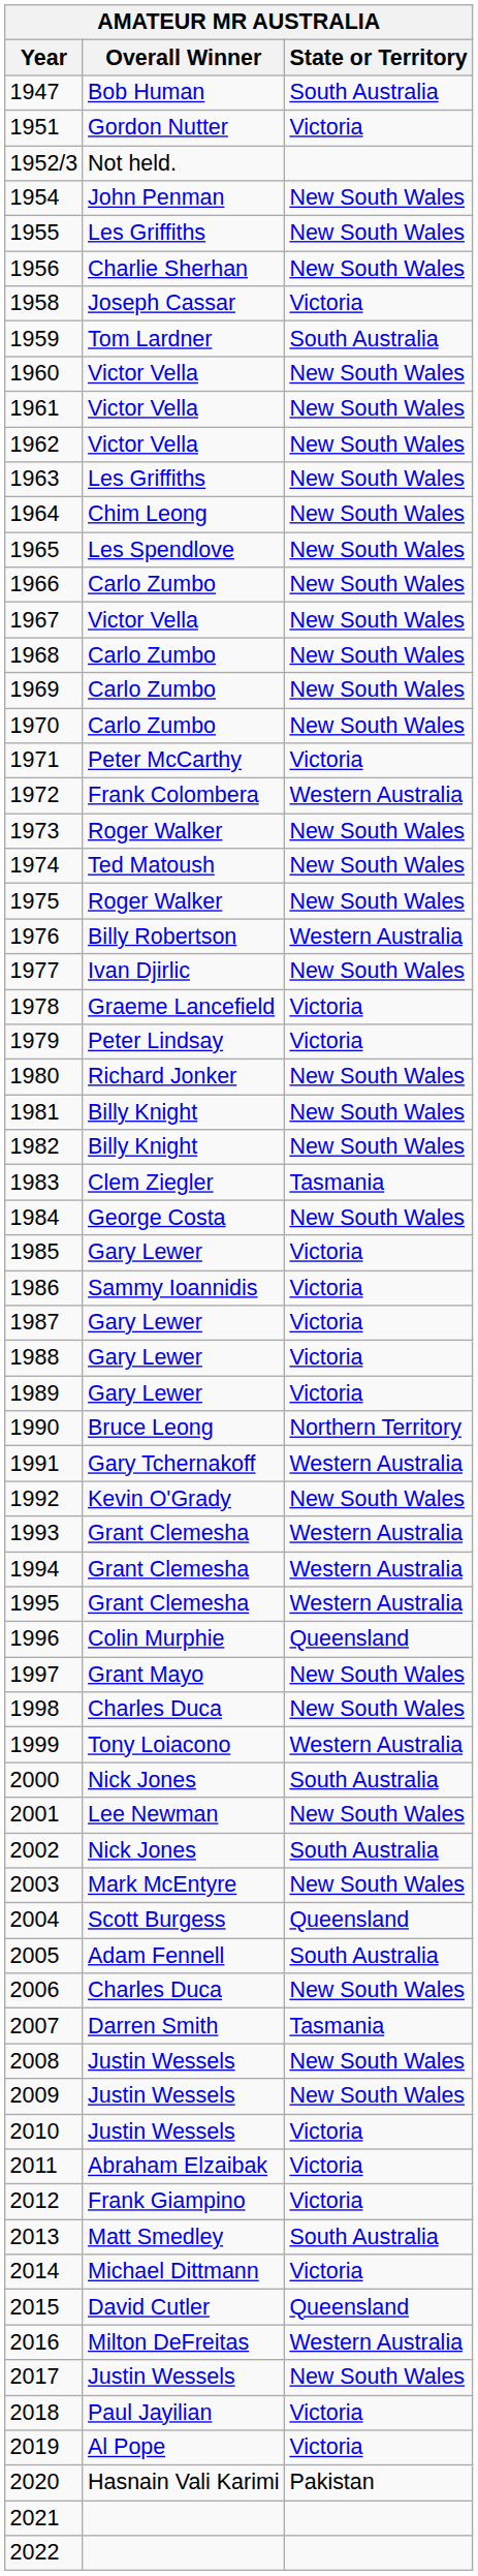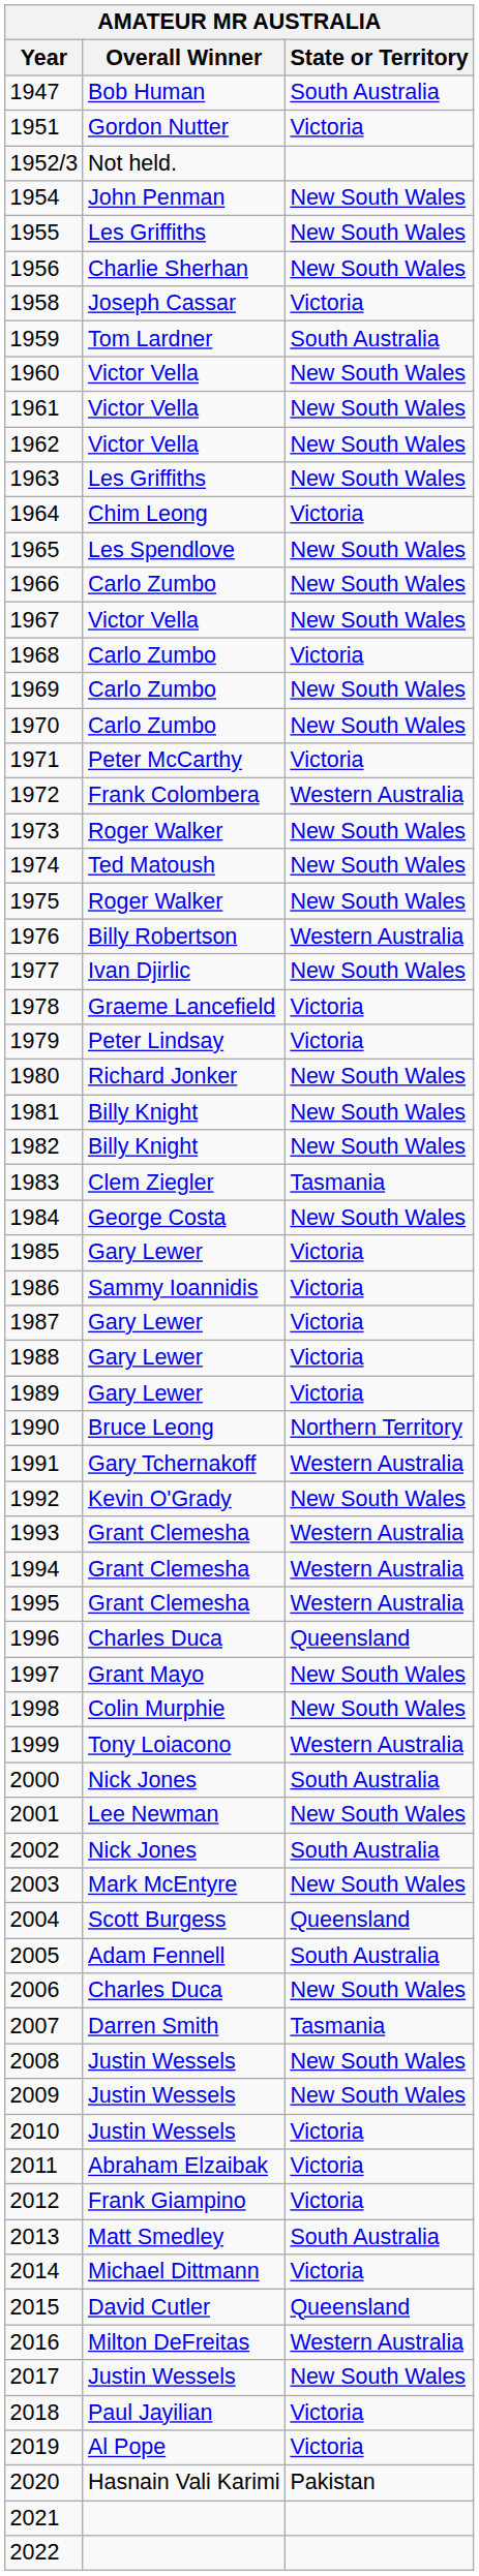 <table class="wikitable">
 <tr>
 <th colspan="3">AMATEUR MR AUSTRALIA</th>
 </tr>
 <tr>
 <th>Year</th>
 <th>Overall Winner</th>
 <th>State or Territory</th>
 </tr>
 <tr>
 <td>1947</td>
 <td><a href='#'>Bob Human</a></td>
 <td><a href='#'>South Australia</a></td>
 </tr>
 <tr>
 <td>1951</td>
 <td><a href='#'>Gordon Nutter</a></td>
 <td><a href='#'>Victoria</a></td>
 </tr>
 <tr>
 <td>1952/3</td>
 <td>Not held.</td>
 </tr>
 <tr>
 <td>1954</td>
 <td><a href='#'>John Penman</a></td>
 <td><a href='#'>New South Wales</a></td>
 </tr>
 <tr>
 <td>1955</td>
 <td><a href='#'>Les Griffiths</a></td>
 <td><a href='#'>New South Wales</a></td>
 </tr>
 <tr>
 <td>1956</td>
 <td><a href='#'>Charlie Sherhan</a></td>
 <td><a href='#'>New South Wales</a></td>
 </tr>
 <tr>
 <td>1958</td>
 <td><a href='#'>Joseph Cassar</a></td>
 <td><a href='#'>Victoria</a></td>
 </tr>
 <tr>
 <td>1959</td>
 <td><a href='#'>Tom Lardner</a></td>
 <td><a href='#'>South Australia</a></td>
 </tr>
 <tr>
 <td>1960</td>
 <td><a href='#'>Victor Vella</a></td>
 <td><a href='#'>New South Wales</a></td>
 </tr>
 <tr>
 <td>1961</td>
 <td><a href='#'>Victor Vella</a></td>
 <td><a href='#'>New South Wales</a></td>
 </tr>
 <tr>
 <td>1962</td>
 <td><a href='#'>Victor Vella</a></td>
 <td><a href='#'>New South Wales</a></td>
 </tr>
 <tr>
 <td>1963</td>
 <td><a href='#'>Les Griffiths</a></td>
 <td><a href='#'>New South Wales</a></td>
 </tr>
 <tr>
 <td>1964</td>
 <td><a href='#'>Chim Leong</a></td>
-<td><a href='#'>New South Wales</a></td>
+<td><a href='#'>Victoria</a></td>
 </tr>
 <tr>
 <td>1965</td>
 <td><a href='#'>Les Spendlove</a></td>
 <td><a href='#'>New South Wales</a></td>
 </tr>
 <tr>
 <td>1966</td>
 <td><a href='#'>Carlo Zumbo</a></td>
 <td><a href='#'>New South Wales</a></td>
 </tr>
 <tr>
 <td>1967</td>
 <td><a href='#'>Victor Vella</a></td>
 <td><a href='#'>New South Wales</a></td>
 </tr>
 <tr>
 <td>1968</td>
 <td><a href='#'>Carlo Zumbo</a></td>
-<td><a href='#'>New South Wales</a></td>
+<td><a href='#'>Victoria</a></td>
 </tr>
 <tr>
 <td>1969</td>
 <td><a href='#'>Carlo Zumbo</a></td>
 <td><a href='#'>New South Wales</a></td>
 </tr>
 <tr>
 <td>1970</td>
 <td><a href='#'>Carlo Zumbo</a></td>
 <td><a href='#'>New South Wales</a></td>
 </tr>
 <tr>
 <td>1971</td>
 <td><a href='#'>Peter McCarthy</a></td>
 <td><a href='#'>Victoria</a></td>
 </tr>
 <tr>
 <td>1972</td>
 <td><a href='#'>Frank Colombera</a></td>
 <td><a href='#'>Western Australia</a></td>
 </tr>
 <tr>
 <td>1973</td>
 <td><a href='#'>Roger Walker</a></td>
 <td><a href='#'>New South Wales</a></td>
 </tr>
 <tr>
 <td>1974</td>
 <td><a href='#'>Ted Matoush</a></td>
 <td><a href='#'>New South Wales</a></td>
 </tr>
 <tr>
 <td>1975</td>
 <td><a href='#'>Roger Walker</a></td>
 <td><a href='#'>New South Wales</a></td>
 </tr>
 <tr>
 <td>1976</td>
 <td><a href='#'>Billy Robertson</a></td>
 <td><a href='#'>Western Australia</a></td>
 </tr>
 <tr>
 <td>1977</td>
 <td><a href='#'>Ivan Djirlic</a></td>
 <td><a href='#'>New South Wales</a></td>
 </tr>
 <tr>
 <td>1978</td>
 <td><a href='#'>Graeme Lancefield</a></td>
 <td><a href='#'>Victoria</a></td>
 </tr>
 <tr>
 <td>1979</td>
 <td><a href='#'>Peter Lindsay</a></td>
 <td><a href='#'>Victoria</a></td>
 </tr>
 <tr>
 <td>1980</td>
 <td><a href='#'>Richard Jonker</a></td>
 <td><a href='#'>New South Wales</a></td>
 </tr>
 <tr>
 <td>1981</td>
 <td><a href='#'>Billy Knight</a></td>
 <td><a href='#'>New South Wales</a></td>
 </tr>
 <tr>
 <td>1982</td>
 <td><a href='#'>Billy Knight</a></td>
 <td><a href='#'>New South Wales</a></td>
 </tr>
 <tr>
 <td>1983</td>
 <td><a href='#'>Clem Ziegler</a></td>
 <td><a href='#'>Tasmania</a></td>
 </tr>
 <tr>
 <td>1984</td>
 <td><a href='#'>George Costa</a></td>
 <td><a href='#'>New South Wales</a></td>
 </tr>
 <tr>
 <td>1985</td>
 <td><a href='#'>Gary Lewer</a></td>
 <td><a href='#'>Victoria</a></td>
 </tr>
 <tr>
 <td>1986</td>
 <td><a href='#'>Sammy Ioannidis</a></td>
 <td><a href='#'>Victoria</a></td>
 </tr>
 <tr>
 <td>1987</td>
 <td><a href='#'>Gary Lewer</a></td>
 <td><a href='#'>Victoria</a></td>
 </tr>
 <tr>
 <td>1988</td>
 <td><a href='#'>Gary Lewer</a></td>
 <td><a href='#'>Victoria</a></td>
 </tr>
 <tr>
 <td>1989</td>
 <td><a href='#'>Gary Lewer</a></td>
 <td><a href='#'>Victoria</a></td>
 </tr>
 <tr>
 <td>1990</td>
 <td><a href='#'>Bruce Leong</a></td>
 <td><a href='#'>Northern Territory</a></td>
 </tr>
 <tr>
 <td>1991</td>
 <td><a href='#'>Gary Tchernakoff</a></td>
 <td><a href='#'>Western Australia</a></td>
 </tr>
 <tr>
 <td>1992</td>
 <td><a href='#'>Kevin O'Grady</a></td>
 <td><a href='#'>New South Wales</a></td>
 </tr>
 <tr>
 <td>1993</td>
 <td><a href='#'>Grant Clemesha</a></td>
 <td><a href='#'>Western Australia</a></td>
 </tr>
 <tr>
 <td>1994</td>
 <td><a href='#'>Grant Clemesha</a></td>
 <td><a href='#'>Western Australia</a></td>
 </tr>
 <tr>
 <td>1995</td>
 <td><a href='#'>Grant Clemesha</a></td>
 <td><a href='#'>Western Australia</a></td>
 </tr>
 <tr>
 <td>1996</td>
-<td><a href='#'>Colin Murphie</a></td>
+<td><a href='#'>Charles Duca</a></td>
 <td><a href='#'>Queensland</a></td>
 </tr>
 <tr>
 <td>1997</td>
 <td><a href='#'>Grant Mayo</a></td>
 <td><a href='#'>New South Wales</a></td>
 </tr>
 <tr>
 <td>1998</td>
-<td><a href='#'>Charles Duca</a></td>
+<td><a href='#'>Colin Murphie</a></td>
 <td><a href='#'>New South Wales</a></td>
 </tr>
 <tr>
 <td>1999</td>
 <td><a href='#'>Tony Loiacono</a></td>
 <td><a href='#'>Western Australia</a></td>
 </tr>
 <tr>
 <td>2000</td>
 <td><a href='#'>Nick Jones</a></td>
 <td><a href='#'>South Australia</a></td>
 </tr>
 <tr>
 <td>2001</td>
 <td><a href='#'>Lee Newman</a></td>
 <td><a href='#'>New South Wales</a></td>
 </tr>
 <tr>
 <td>2002</td>
 <td><a href='#'>Nick Jones</a></td>
 <td><a href='#'>South Australia</a></td>
 </tr>
 <tr>
 <td>2003</td>
 <td><a href='#'>Mark McEntyre</a></td>
 <td><a href='#'>New South Wales</a></td>
 </tr>
 <tr>
 <td>2004</td>
 <td><a href='#'>Scott Burgess</a></td>
 <td><a href='#'>Queensland</a></td>
 </tr>
 <tr>
 <td>2005</td>
 <td><a href='#'>Adam Fennell</a></td>
 <td><a href='#'>South Australia</a></td>
 </tr>
 <tr>
 <td>2006</td>
 <td><a href='#'>Charles Duca</a></td>
 <td><a href='#'>New South Wales</a></td>
 </tr>
 <tr>
 <td>2007</td>
 <td><a href='#'>Darren Smith</a></td>
 <td><a href='#'>Tasmania</a></td>
 </tr>
 <tr>
 <td>2008</td>
 <td><a href='#'>Justin Wessels</a></td>
 <td><a href='#'>New South Wales</a></td>
 </tr>
 <tr>
 <td>2009</td>
 <td><a href='#'>Justin Wessels</a></td>
 <td><a href='#'>New South Wales</a></td>
 </tr>
 <tr>
 <td>2010</td>
 <td><a href='#'>Justin Wessels</a></td>
 <td><a href='#'>Victoria</a></td>
 </tr>
 <tr>
 <td>2011</td>
 <td><a href='#'>Abraham Elzaibak</a></td>
 <td><a href='#'>Victoria</a></td>
 </tr>
 <tr>
 <td>2012</td>
 <td><a href='#'>Frank Giampino</a></td>
 <td><a href='#'>Victoria</a></td>
 </tr>
 <tr>
 <td>2013</td>
 <td><a href='#'>Matt Smedley</a></td>
 <td><a href='#'>South Australia</a></td>
 </tr>
 <tr>
 <td>2014</td>
 <td><a href='#'>Michael Dittmann</a></td>
 <td><a href='#'>Victoria</a></td>
 </tr>
 <tr>
 <td>2015</td>
 <td><a href='#'>David Cutler</a></td>
 <td><a href='#'>Queensland</a></td>
 </tr>
 <tr>
 <td>2016</td>
 <td><a href='#'>Milton DeFreitas</a></td>
 <td><a href='#'>Western Australia</a></td>
 </tr>
 <tr>
 <td>2017</td>
 <td><a href='#'>Justin Wessels</a></td>
 <td><a href='#'>New South Wales</a></td>
 </tr>
 <tr>
 <td>2018</td>
 <td><a href='#'>Paul Jayilian</a></td>
 <td><a href='#'>Victoria</a></td>
 </tr>
 <tr>
 <td>2019</td>
 <td><a href='#'>Al Pope</a></td>
 <td><a href='#'>Victoria</a></td>
 </tr>
 <tr>
 <td>2020</td>
 <td>Hasnain Vali Karimi</td>
 <td>Pakistan</td>
 </tr>
 <tr>
 <td>2021</td>
 <td></td>
 <td></td>
 </tr>
 <tr>
 <td>2022</td>
 <td><a href='#'></a></td>
 <td><a href='#'></a></td>
 </tr>
 </table>
